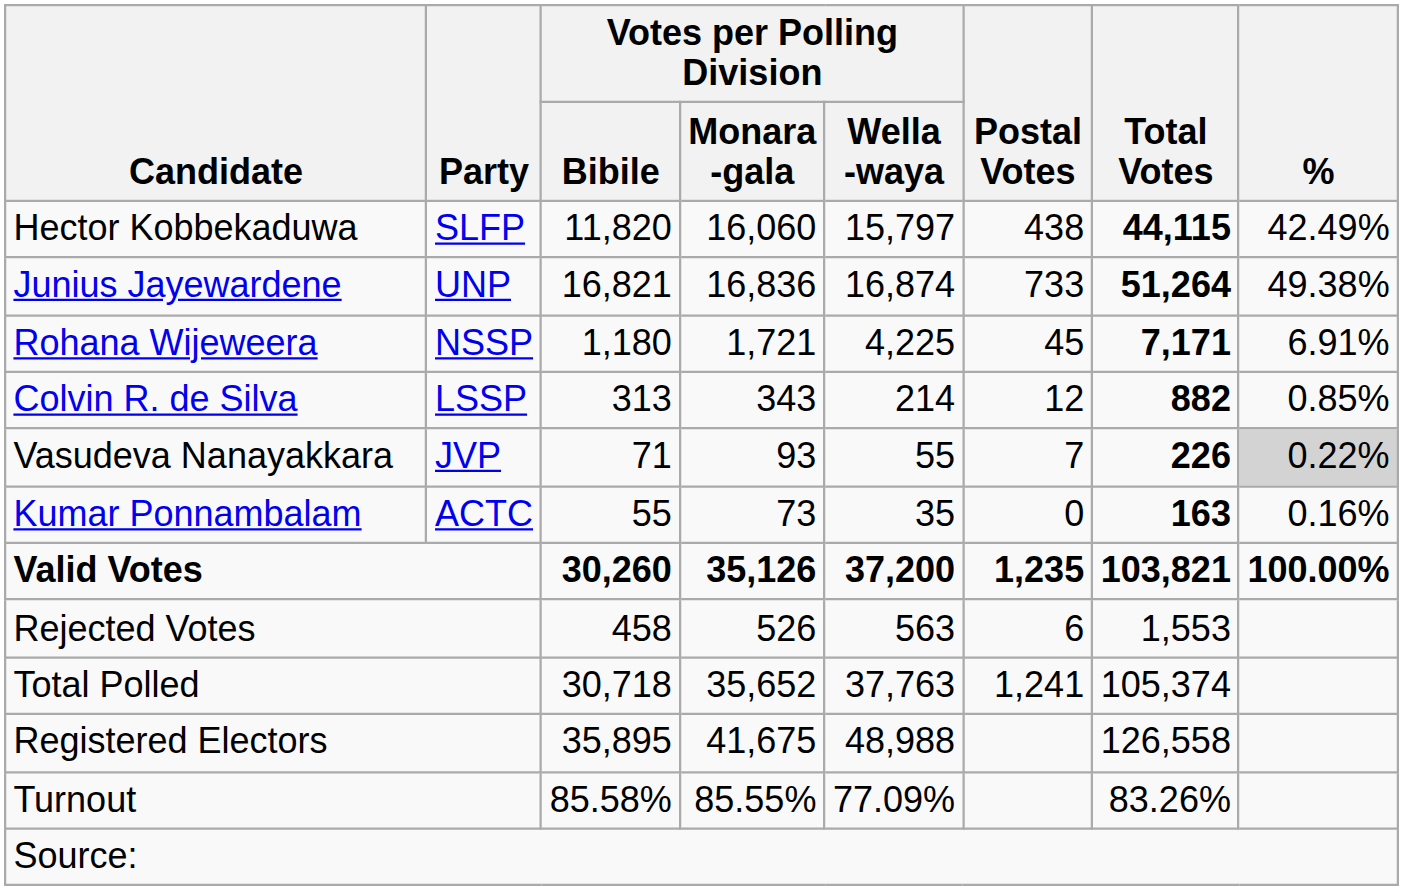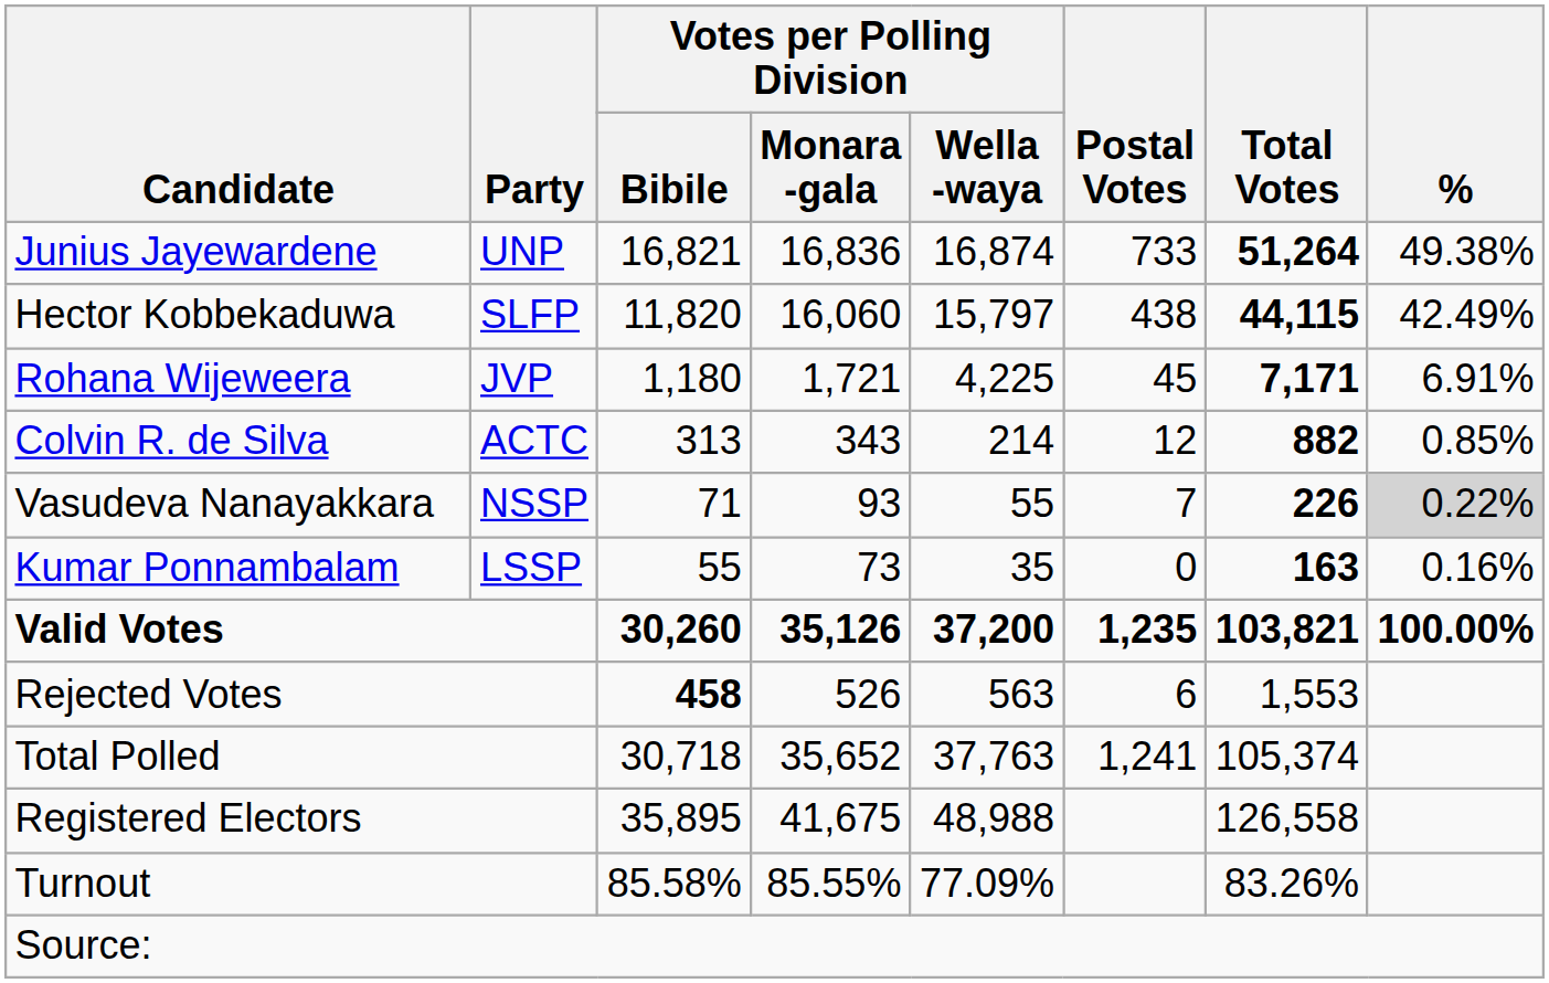 <table class="wikitable" border="1" style="text-align:right;">
 <tr>
 <th align=left valign=bottom rowspan=2 width="180">Candidate</th>
 <th align=left valign=bottom rowspan=2 width="40">Party</th>
 <th colspan=3>Votes per Polling Division</th>
 <th align=center valign=bottom rowspan=2 width="50">Postal<br>Votes</th>
 <th align=center valign=bottom rowspan=2 width="50">Total Votes</th>
 <th align=center valign=bottom rowspan=2 width="50">%</th>
 </tr>
 <tr>
 <th align=center valign=bottom width="50">Bibile</th>
 <th align=center valign=bottom width="50">Monara<br>-gala</th>
 <th align=center valign=bottom width="50">Wella<br>-waya</th>
 </tr>
 <tr>
+<td align=left><a href='#'>Junius Jayewardene</a></td>
+<td align=left><a href='#'>UNP</a></td>
+<td>16,821</td>
+<td>16,836</td>
+<td>16,874</td>
+<td>733</td>
+<td><strong>51,264</strong></td>
+<td>49.38%</td>
+</tr>
+<tr>
 <td align=left>Hector Kobbekaduwa</td>
 <td align=left><a href='#'>SLFP</a></td>
 <td>11,820</td>
 <td>16,060</td>
 <td>15,797</td>
 <td>438</td>
 <td><strong>44,115</strong></td>
 <td>42.49%</td>
 </tr>
 <tr>
-<td align=left><a href='#'>Junius Jayewardene</a></td>
-<td align=left><a href='#'>UNP</a></td>
-<td>16,821</td>
-<td>16,836</td>
-<td>16,874</td>
-<td>733</td>
-<td><strong>51,264</strong></td>
-<td>49.38%</td>
-</tr>
-<tr>
 <td align=left><a href='#'>Rohana Wijeweera</a></td>
-<td align=left><a href='#'>NSSP</a></td>
+<td align=left><a href='#'>JVP</a></td>
 <td>1,180</td>
 <td>1,721</td>
 <td>4,225</td>
 <td>45</td>
 <td><strong>7,171</strong></td>
 <td>6.91%</td>
 </tr>
 <tr>
 <td align=left><a href='#'>Colvin R. de Silva</a></td>
-<td align=left><a href='#'>LSSP</a></td>
+<td align=left><a href='#'>ACTC</a></td>
 <td>313</td>
 <td>343</td>
 <td>214</td>
 <td>12</td>
 <td><strong>882</strong></td>
 <td>0.85%</td>
 </tr>
 <tr>
 <td align=left>Vasudeva Nanayakkara</td>
-<td align=left><a href='#'>JVP</a></td>
+<td align=left><a href='#'>NSSP</a></td>
 <td>71</td>
 <td>93</td>
 <td>55</td>
 <td>7</td>
 <td><strong>226</strong></td>
 <td style="background: lightgrey;">0.22%</td>
 </tr>
 <tr>
 <td align=left><a href='#'>Kumar Ponnambalam</a></td>
-<td align=left><a href='#'>ACTC</a></td>
+<td align=left><a href='#'>LSSP</a></td>
 <td>55</td>
 <td>73</td>
 <td>35</td>
 <td>0</td>
 <td><strong>163</strong></td>
 <td>0.16%</td>
 </tr>
 <tr>
 <td align=left colspan=2><strong>Valid Votes</strong></td>
 <td><strong>30,260</strong></td>
 <td><strong>35,126</strong></td>
 <td><strong>37,200</strong></td>
 <td><strong>1,235</strong></td>
 <td><strong>103,821</strong></td>
 <td><strong>100.00%</strong></td>
 </tr>
 <tr>
 <td align=left colspan=2>Rejected Votes</td>
-<td>458</td>
+<td><strong>458</strong></td>
 <td>526</td>
 <td>563</td>
 <td>6</td>
 <td>1,553</td>
 <td></td>
 </tr>
 <tr>
 <td align=left colspan=2>Total Polled</td>
 <td>30,718</td>
 <td>35,652</td>
 <td>37,763</td>
 <td>1,241</td>
 <td>105,374</td>
 <td></td>
 </tr>
 <tr>
 <td align=left colspan=2>Registered Electors</td>
 <td>35,895</td>
 <td>41,675</td>
 <td>48,988</td>
 <td></td>
 <td>126,558</td>
 <td></td>
 </tr>
 <tr>
 <td align=left colspan=2>Turnout</td>
 <td>85.58%</td>
 <td>85.55%</td>
 <td>77.09%</td>
 <td></td>
 <td>83.26%</td>
 <td></td>
 </tr>
 <tr>
 <td align=left colspan=8>Source:</td>
 </tr>
 </table>
